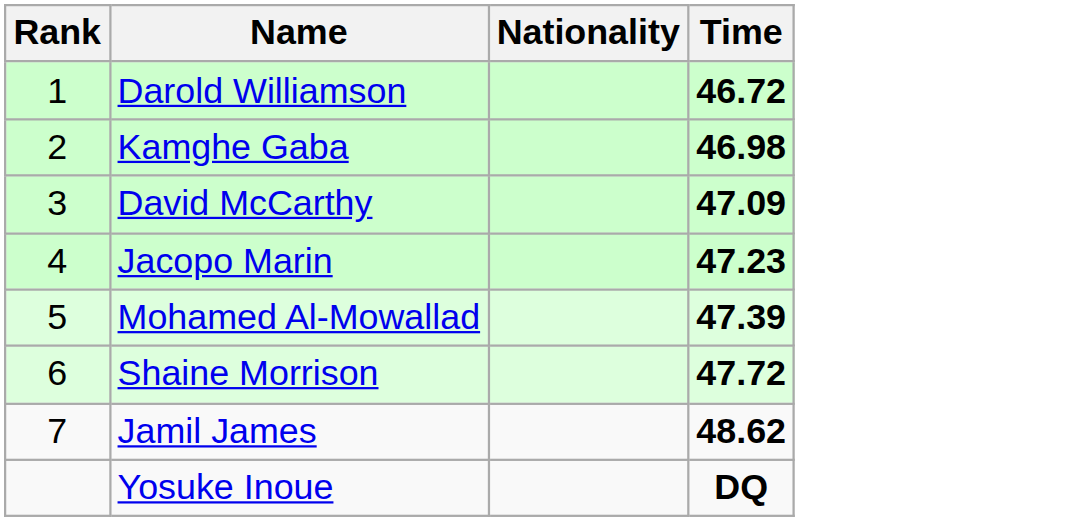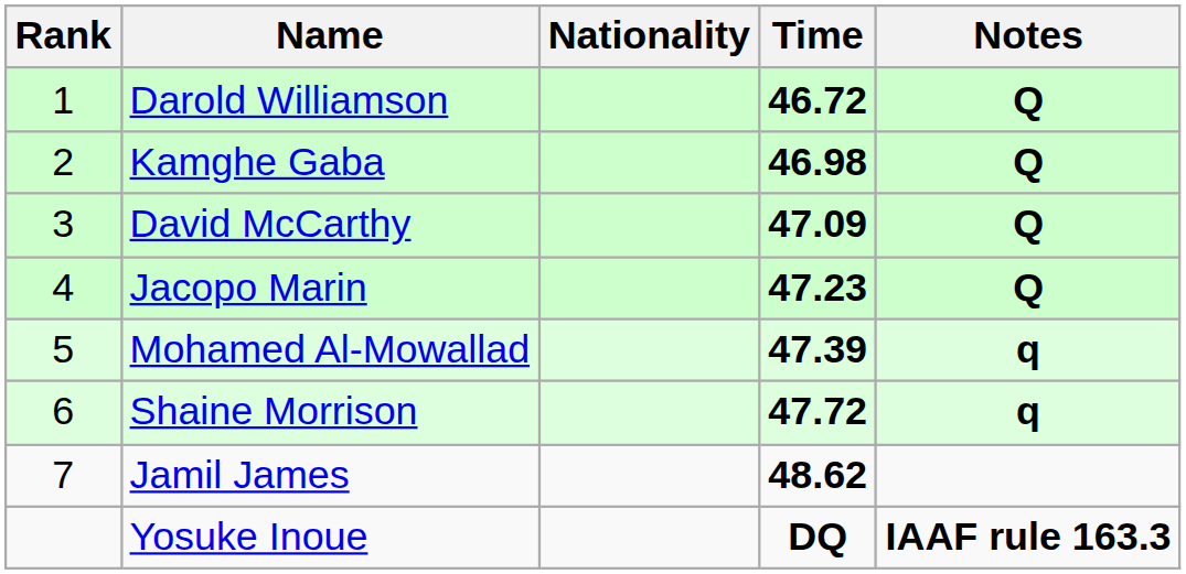 <table class="wikitable sortable" style="text-align:center">
 <tr>
 <th>Rank</th>
 <th>Name</th>
 <th>Nationality</th>
 <th>Time</th>
+<th>Notes</th>
 </tr>
 <tr bgcolor=ccffcc>
 <td>1</td>
 <td align=left><a href='#'>Darold Williamson</a></td>
 <td align=left></td>
 <td><strong>46.72</strong></td>
+<td><strong>Q</strong></td>
 </tr>
 <tr bgcolor=ccffcc>
 <td>2</td>
 <td align=left><a href='#'>Kamghe Gaba</a></td>
 <td align=left></td>
 <td><strong>46.98</strong></td>
+<td><strong>Q</strong></td>
 </tr>
 <tr bgcolor=ccffcc>
 <td>3</td>
 <td align=left><a href='#'>David McCarthy</a></td>
 <td align=left></td>
 <td><strong>47.09</strong></td>
+<td><strong>Q</strong></td>
 </tr>
 <tr bgcolor=ccffcc>
 <td>4</td>
 <td align=left><a href='#'>Jacopo Marin</a></td>
 <td align=left></td>
 <td><strong>47.23</strong></td>
+<td><strong>Q</strong></td>
 </tr>
 <tr bgcolor=ddffdd>
 <td>5</td>
 <td align=left><a href='#'>Mohamed Al-Mowallad</a></td>
 <td align=left></td>
 <td><strong>47.39</strong></td>
+<td><strong>q</strong></td>
 </tr>
 <tr bgcolor=ddffdd>
 <td>6</td>
 <td align=left><a href='#'>Shaine Morrison</a></td>
 <td align=left></td>
 <td><strong>47.72</strong></td>
+<td><strong>q</strong></td>
 </tr>
 <tr>
 <td>7</td>
 <td align=left><a href='#'>Jamil James</a></td>
 <td align=left></td>
 <td><strong>48.62</strong></td>
+<td></td>
 </tr>
 <tr>
 <td></td>
 <td align=left><a href='#'>Yosuke Inoue</a></td>
 <td align=left></td>
 <td><strong>DQ</strong></td>
+<td><strong>IAAF rule 163.3</strong></td>
 </tr>
 </table>
